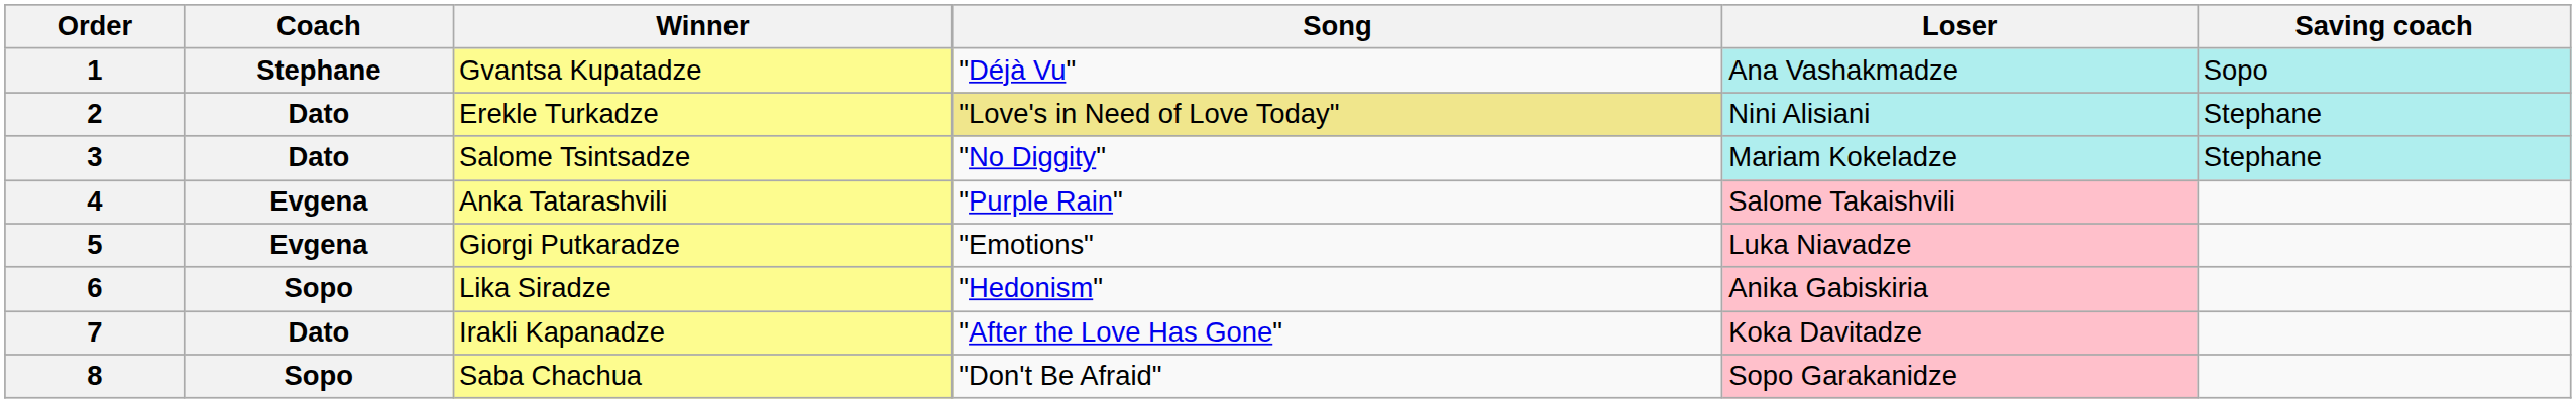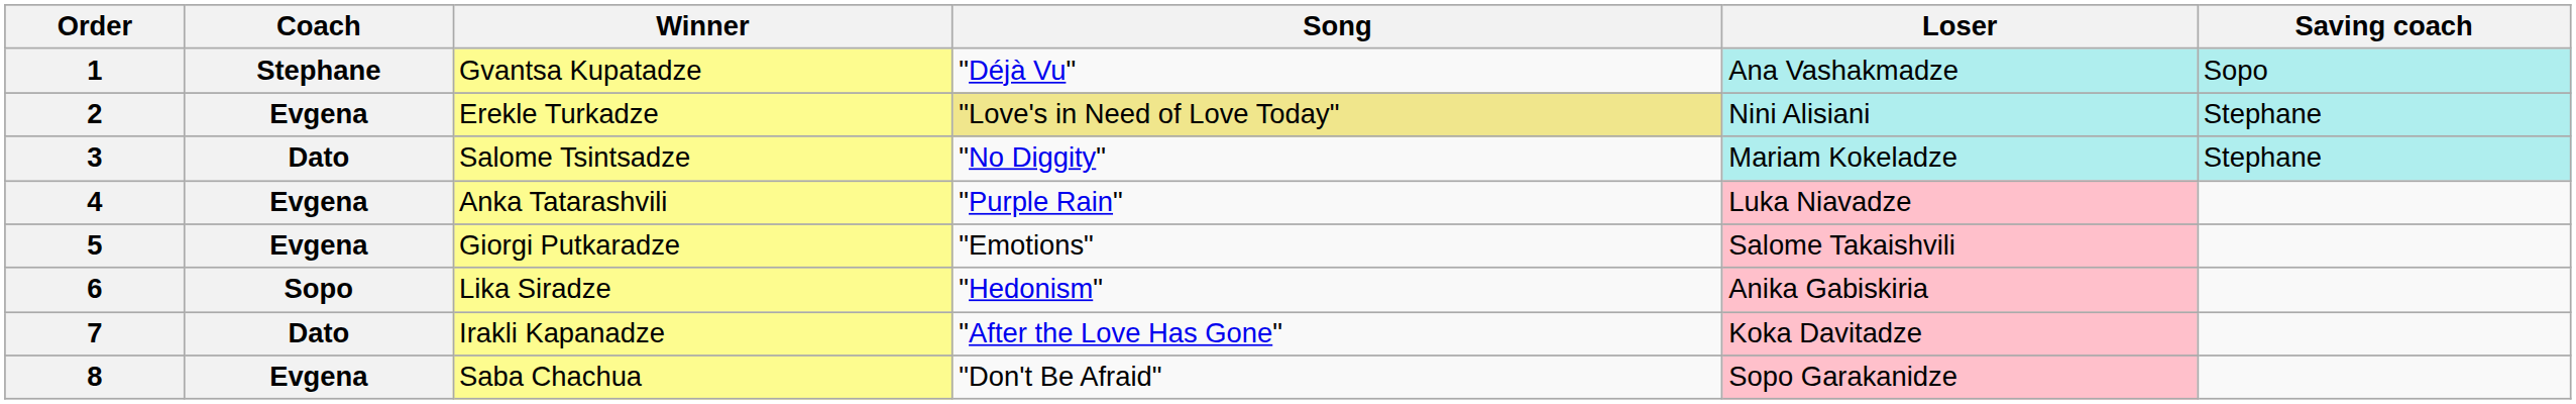 <table class="sortable wikitable plainrowheaders" style="margin: 1em auto 1em auto; text-align:left; width:75%">
 <tr>
 <th width="7%">Order</th>
 <th scope="col">Coach</th>
 <th scope="col">Winner</th>
 <th scope="col">Song</th>
 <th scope="col">Loser</th>
 <th scope="col">Saving coach</th>
 </tr>
 <tr>
 <th scope="row" style="text-align:center">1</th>
 <th scope="row">Stephane</th>
 <td style="background:#FDFC8F">Gvantsa Kupatadze</td>
 <td>"<a href='#'>Déjà Vu</a>"</td>
 <td style="background:paleturquoise">Ana Vashakmadze</td>
 <td style="background:paleturquoise">Sopo</td>
 </tr>
 <tr>
 <th scope="row" style="text-align:center">2</th>
-<th scope="row">Dato</th>
+<th scope="row">Evgena</th>
 <td style="background:#FDFC8F">Erekle Turkadze</td>
 <td style="background: khaki;">"Love's in Need of Love Today"</td>
 <td style="background:paleturquoise">Nini Alisiani</td>
 <td style="background:paleturquoise">Stephane</td>
 </tr>
 <tr>
 <th scope="row" style="text-align:center">3</th>
 <th scope="row">Dato</th>
 <td style="background:#FDFC8F">Salome Tsintsadze</td>
 <td>"<a href='#'>No Diggity</a>"</td>
 <td style="background:paleturquoise">Mariam Kokeladze</td>
 <td style="background:paleturquoise">Stephane</td>
 </tr>
 <tr>
 <th scope="row" style="text-align:center">4</th>
 <th scope="row">Evgena</th>
 <td style="background:#FDFC8F">Anka Tatarashvili</td>
 <td>"<a href='#'>Purple Rain</a>"</td>
-<td style="background:pink">Salome Takaishvili</td>
+<td style="background:pink">Luka Niavadze</td>
 <td></td>
 </tr>
 <tr>
 <th scope="row" style="text-align:center">5</th>
 <th scope="row">Evgena</th>
 <td style="background:#FDFC8F">Giorgi Putkaradze</td>
 <td>"Emotions"</td>
-<td style="background:pink">Luka Niavadze</td>
+<td style="background:pink">Salome Takaishvili</td>
 <td></td>
 </tr>
 <tr>
 <th scope="row" style="text-align:center">6</th>
 <th scope="row">Sopo</th>
 <td style="background:#FDFC8F">Lika Siradze</td>
 <td>"<a href='#'>Hedonism</a>"</td>
 <td style="background:pink">Anika Gabiskiria</td>
 <td></td>
 </tr>
 <tr>
 <th scope="row" style="text-align:center">7</th>
 <th scope="row">Dato</th>
 <td style="background:#FDFC8F">Irakli Kapanadze</td>
 <td>"<a href='#'>After the Love Has Gone</a>"</td>
 <td style="background:pink">Koka Davitadze</td>
 <td></td>
 </tr>
 <tr>
 <th scope="row" style="text-align:center">8</th>
-<th scope="row">Sopo</th>
+<th scope="row">Evgena</th>
 <td style="background:#FDFC8F">Saba Chachua</td>
 <td>"Don't Be Afraid"</td>
 <td style="background:pink">Sopo Garakanidze</td>
 <td></td>
 </tr>
 </table>
